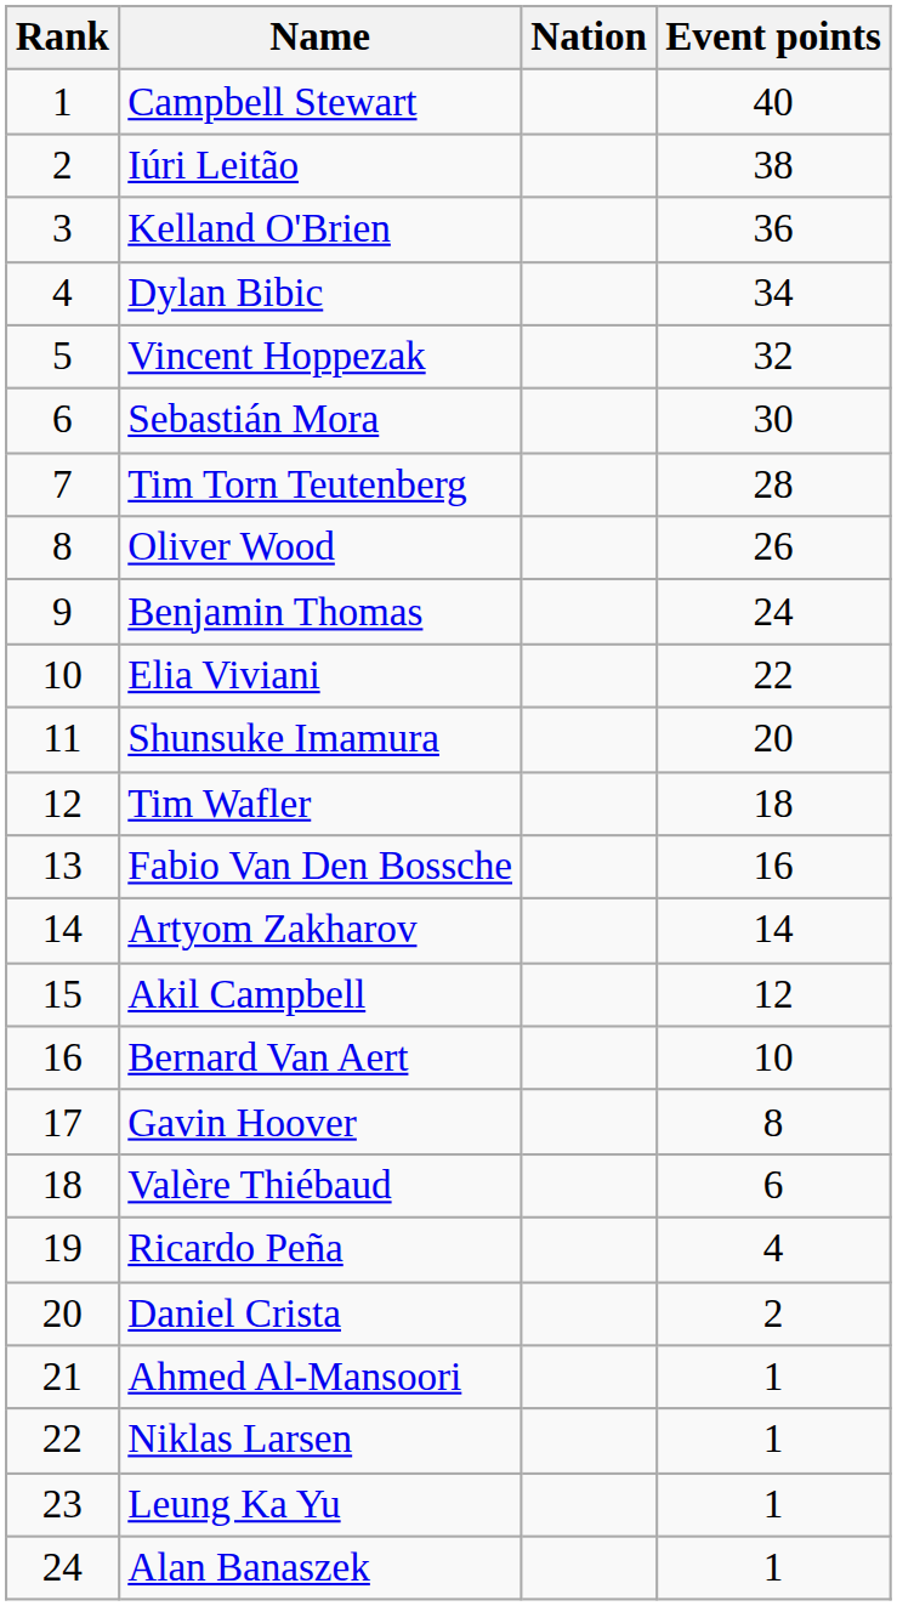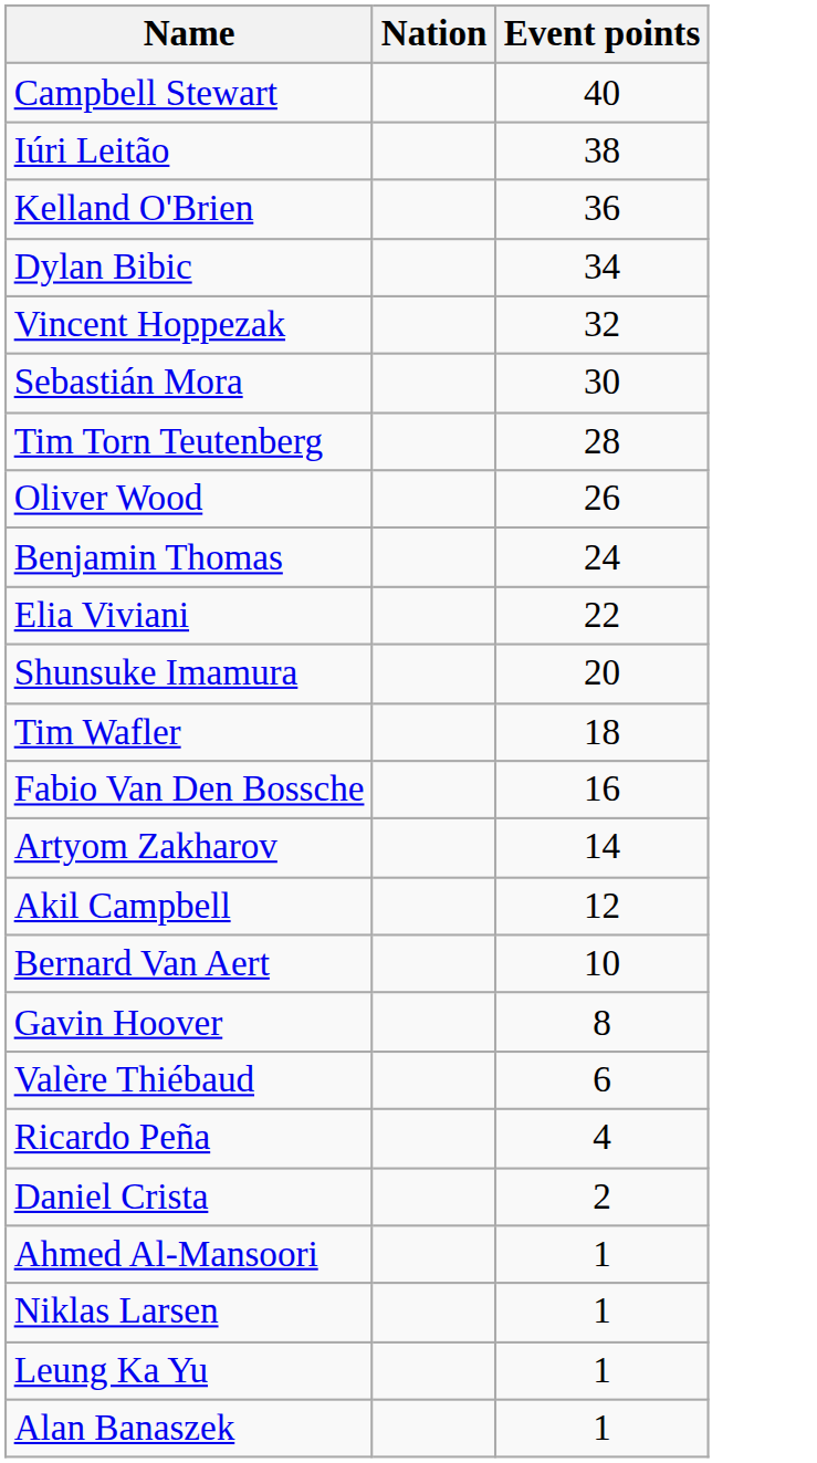 <table class="wikitable sortable" style="text-align:center">
 <tr>
-<th>Rank</th>
 <th>Name</th>
 <th>Nation</th>
 <th>Event points</th>
 </tr>
 <tr>
-<td>1</td>
 <td align=left><a href='#'>Campbell Stewart</a></td>
 <td align=left></td>
 <td>40</td>
 </tr>
 <tr>
-<td>2</td>
 <td align=left><a href='#'>Iúri Leitão</a></td>
 <td align=left></td>
 <td>38</td>
 </tr>
 <tr>
-<td>3</td>
 <td align=left><a href='#'>Kelland O'Brien</a></td>
 <td align=left></td>
 <td>36</td>
 </tr>
 <tr>
-<td>4</td>
 <td align=left><a href='#'>Dylan Bibic</a></td>
 <td align=left></td>
 <td>34</td>
 </tr>
 <tr>
-<td>5</td>
 <td align=left><a href='#'>Vincent Hoppezak</a></td>
 <td align=left></td>
 <td>32</td>
 </tr>
 <tr>
-<td>6</td>
 <td align=left><a href='#'>Sebastián Mora</a></td>
 <td align=left></td>
 <td>30</td>
 </tr>
 <tr>
-<td>7</td>
 <td align=left><a href='#'>Tim Torn Teutenberg</a></td>
 <td align=left></td>
 <td>28</td>
 </tr>
 <tr>
-<td>8</td>
 <td align=left><a href='#'>Oliver Wood</a></td>
 <td align=left></td>
 <td>26</td>
 </tr>
 <tr>
-<td>9</td>
 <td align=left><a href='#'>Benjamin Thomas</a></td>
 <td align=left></td>
 <td>24</td>
 </tr>
 <tr>
-<td>10</td>
 <td align=left><a href='#'>Elia Viviani</a></td>
 <td align=left></td>
 <td>22</td>
 </tr>
 <tr>
-<td>11</td>
 <td align=left><a href='#'>Shunsuke Imamura</a></td>
 <td align=left></td>
 <td>20</td>
 </tr>
 <tr>
-<td>12</td>
 <td align=left><a href='#'>Tim Wafler</a></td>
 <td align=left></td>
 <td>18</td>
 </tr>
 <tr>
-<td>13</td>
 <td align=left><a href='#'>Fabio Van Den Bossche</a></td>
 <td align=left></td>
 <td>16</td>
 </tr>
 <tr>
-<td>14</td>
 <td align=left><a href='#'>Artyom Zakharov</a></td>
 <td align=left></td>
 <td>14</td>
 </tr>
 <tr>
-<td>15</td>
 <td align=left><a href='#'>Akil Campbell</a></td>
 <td align=left></td>
 <td>12</td>
 </tr>
 <tr>
-<td>16</td>
 <td align=left><a href='#'>Bernard Van Aert</a></td>
 <td align=left></td>
 <td>10</td>
 </tr>
 <tr>
-<td>17</td>
 <td align=left><a href='#'>Gavin Hoover</a></td>
 <td align=left></td>
 <td>8</td>
 </tr>
 <tr>
-<td>18</td>
 <td align=left><a href='#'>Valère Thiébaud</a></td>
 <td align=left></td>
 <td>6</td>
 </tr>
 <tr>
-<td>19</td>
 <td align=left><a href='#'>Ricardo Peña</a></td>
 <td align=left></td>
 <td>4</td>
 </tr>
 <tr>
-<td>20</td>
 <td align=left><a href='#'>Daniel Crista</a></td>
 <td align=left></td>
 <td>2</td>
 </tr>
 <tr>
-<td>21</td>
 <td align=left><a href='#'>Ahmed Al-Mansoori</a></td>
 <td align=left></td>
 <td>1</td>
 </tr>
 <tr>
-<td>22</td>
 <td align=left><a href='#'>Niklas Larsen</a></td>
 <td align=left></td>
 <td>1</td>
 </tr>
 <tr>
-<td>23</td>
 <td align=left><a href='#'>Leung Ka Yu</a></td>
 <td align=left></td>
 <td>1</td>
 </tr>
 <tr>
-<td>24</td>
 <td align=left><a href='#'>Alan Banaszek</a></td>
 <td align=left></td>
 <td>1</td>
 </tr>
 </table>
